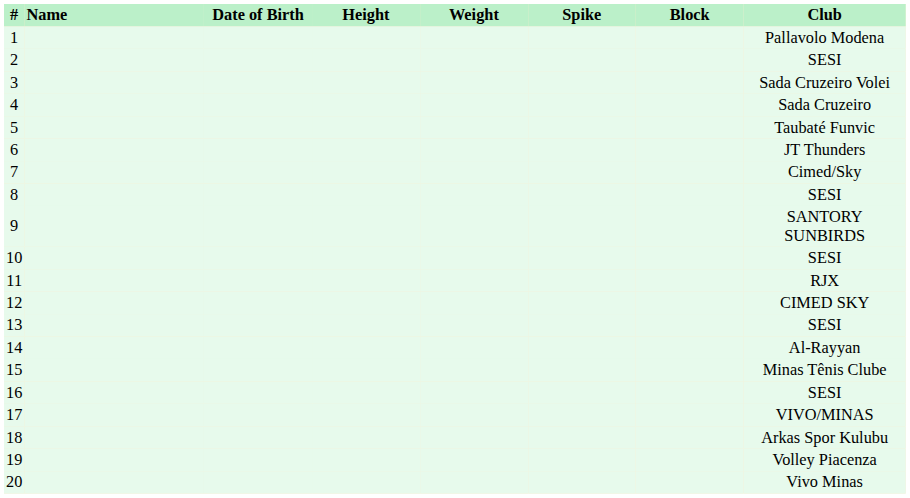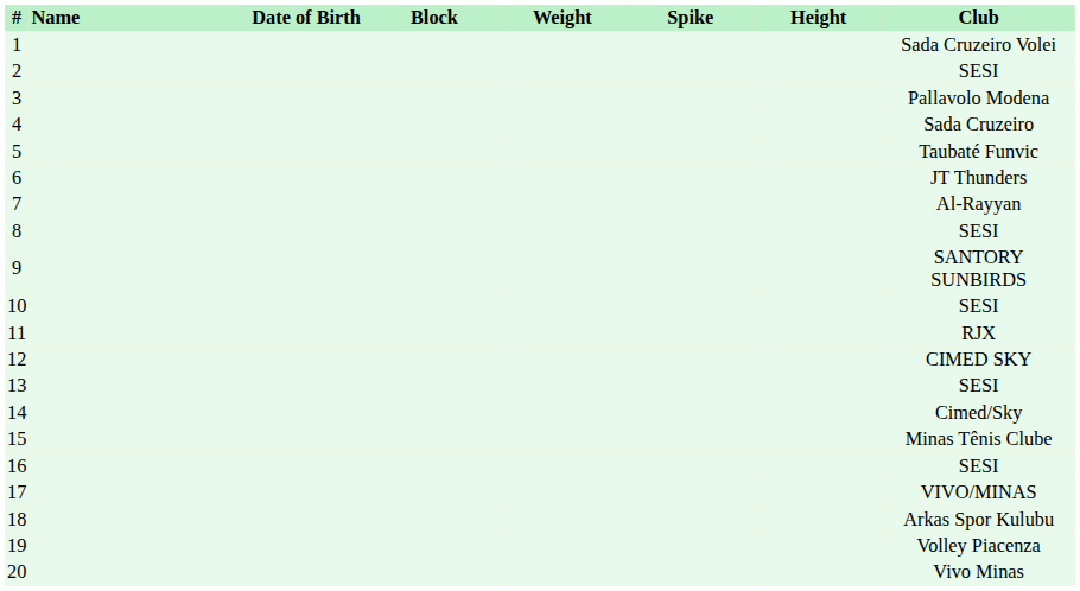 <table border=0 cellpadding=2 cellspacing=0  |- bgcolor=#FFECCE style=text-align:center; font-size:90%; width=100%>
 <tr bgcolor=#BBF0C9>
 <th width=2%>#</th>
 <th align=left width=20%>Name</th>
 <th width=12%>Date of Birth</th>
-<th width=12%>Height</th>
+<th width=12%>Block</th>
 <th width=12%>Weight</th>
 <th width=12%>Spike</th>
-<th width=12%>Block</th>
+<th width=12%>Height</th>
 <th width=20%>Club</th>
 </tr>
 <tr bgcolor=#E7FAEC>
 <td>1</td>
 <td align=left></td>
 <td align=right></td>
 <td></td>
 <td></td>
 <td></td>
 <td></td>
-<td>Pallavolo Modena</td>
+<td>Sada Cruzeiro Volei</td>
 </tr>
 <tr bgcolor=#E7FAEC>
 <td>2</td>
 <td align=left></td>
 <td align=right></td>
 <td></td>
 <td></td>
 <td></td>
 <td></td>
 <td>SESI</td>
 </tr>
 <tr bgcolor=#E7FAEC>
 <td>3</td>
 <td align=left></td>
 <td align=right></td>
 <td></td>
 <td></td>
 <td></td>
 <td></td>
-<td>Sada Cruzeiro Volei</td>
+<td>Pallavolo Modena</td>
 </tr>
 <tr bgcolor=#E7FAEC>
 <td>4</td>
 <td align=left></td>
 <td align=right></td>
 <td></td>
 <td></td>
 <td></td>
 <td></td>
 <td>Sada Cruzeiro</td>
 </tr>
 <tr bgcolor=#E7FAEC>
 <td>5</td>
 <td align=left></td>
 <td align=right></td>
 <td></td>
 <td></td>
 <td></td>
 <td></td>
 <td>Taubaté Funvic</td>
 </tr>
 <tr bgcolor=#E7FAEC>
 <td>6</td>
 <td align=left></td>
 <td align=right></td>
 <td></td>
 <td></td>
 <td></td>
 <td></td>
 <td>JT Thunders</td>
 </tr>
 <tr bgcolor=#E7FAEC>
 <td>7</td>
 <td align=left></td>
 <td align=right></td>
 <td></td>
 <td></td>
 <td></td>
 <td></td>
-<td>Cimed/Sky</td>
+<td>Al-Rayyan</td>
 </tr>
 <tr bgcolor=#E7FAEC>
 <td>8</td>
 <td align=left></td>
 <td align=right></td>
 <td></td>
 <td></td>
 <td></td>
 <td></td>
 <td>SESI</td>
 </tr>
 <tr bgcolor=#E7FAEC>
 <td>9</td>
 <td align=left></td>
 <td align=right></td>
 <td></td>
 <td></td>
 <td></td>
 <td></td>
 <td>SANTORY SUNBIRDS</td>
 </tr>
 <tr bgcolor=#E7FAEC>
 <td>10</td>
 <td align=left></td>
 <td align=right></td>
 <td></td>
 <td></td>
 <td></td>
 <td></td>
 <td>SESI</td>
 </tr>
 <tr bgcolor=#E7FAEC>
 <td>11</td>
 <td align=left></td>
 <td align=right></td>
 <td></td>
 <td></td>
 <td></td>
 <td></td>
 <td>RJX</td>
 </tr>
 <tr bgcolor=#E7FAEC>
 <td>12</td>
 <td align=left></td>
 <td align=right></td>
 <td></td>
 <td></td>
 <td></td>
 <td></td>
 <td>CIMED SKY</td>
 </tr>
 <tr bgcolor=#E7FAEC>
 <td>13</td>
 <td align=left></td>
 <td align=right></td>
 <td></td>
 <td></td>
 <td></td>
 <td></td>
 <td>SESI</td>
 </tr>
 <tr bgcolor=#E7FAEC>
 <td>14</td>
 <td align=left></td>
 <td align=right></td>
 <td></td>
 <td></td>
 <td></td>
 <td></td>
-<td>Al-Rayyan</td>
+<td>Cimed/Sky</td>
 </tr>
 <tr bgcolor=#E7FAEC>
 <td>15</td>
 <td align=left></td>
 <td align=right></td>
 <td></td>
 <td></td>
 <td></td>
 <td></td>
 <td>Minas Tênis Clube</td>
 </tr>
 <tr bgcolor=#E7FAEC>
 <td>16</td>
 <td align=left></td>
 <td align=right></td>
 <td></td>
 <td></td>
 <td></td>
 <td></td>
 <td>SESI</td>
 </tr>
 <tr bgcolor=#E7FAEC>
 <td>17</td>
 <td align=left></td>
 <td align=right></td>
 <td></td>
 <td></td>
 <td></td>
 <td></td>
 <td>VIVO/MINAS</td>
 </tr>
 <tr bgcolor=#E7FAEC>
 <td>18</td>
 <td align=left></td>
 <td align=right></td>
 <td></td>
 <td></td>
 <td></td>
 <td></td>
 <td>Arkas Spor Kulubu</td>
 </tr>
 <tr bgcolor=#E7FAEC>
 <td>19</td>
 <td align=left></td>
 <td align=right></td>
 <td></td>
 <td></td>
 <td></td>
 <td></td>
 <td>Volley Piacenza</td>
 </tr>
 <tr bgcolor=#E7FAEC>
 <td>20</td>
 <td align=left></td>
 <td align=right></td>
 <td></td>
 <td></td>
 <td></td>
 <td></td>
 <td>Vivo Minas</td>
 </tr>
 </table>
